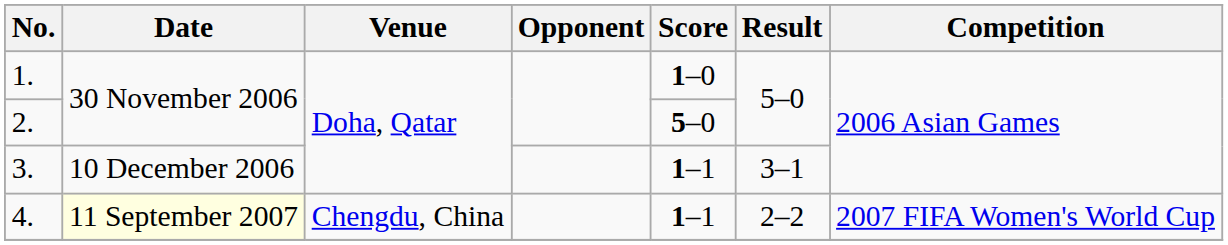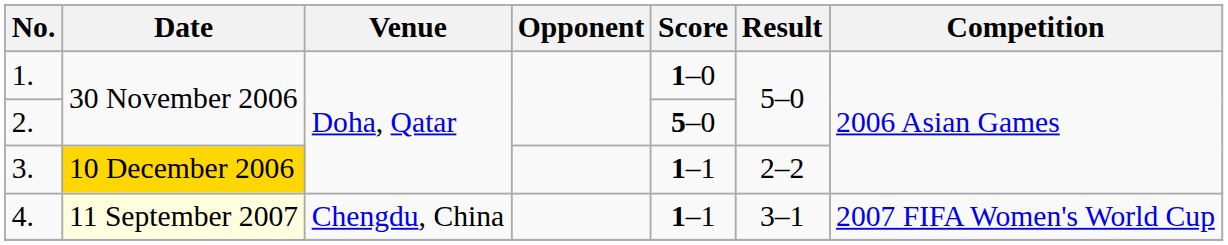 <table class="wikitable">
 <tr>
 <th>No.</th>
 <th>Date</th>
 <th>Venue</th>
 <th>Opponent</th>
 <th>Score</th>
 <th>Result</th>
 <th>Competition</th>
 </tr>
 <tr>
 <td>1.</td>
 <td rowspan=2>30 November 2006</td>
 <td rowspan=3><a href='#'>Doha</a>, <a href='#'>Qatar</a></td>
 <td rowspan=2></td>
 <td align=center><strong>1</strong>–0</td>
 <td rowspan=2 align=center>5–0</td>
 <td rowspan=3><a href='#'>2006 Asian Games</a></td>
 </tr>
 <tr>
 <td>2.</td>
 <td align=center><strong>5</strong>–0</td>
 </tr>
 <tr>
 <td>3.</td>
-<td>10 December 2006</td>
+<td style="background: gold;">10 December 2006</td>
 <td></td>
 <td align=center><strong>1</strong>–1</td>
-<td align=center>3–1 </td>
+<td align=center>2–2</td>
 </tr>
 <tr>
 <td>4.</td>
 <td style="background: lightyellow;">11 September 2007</td>
 <td><a href='#'>Chengdu</a>, China</td>
 <td></td>
 <td align=center><strong>1</strong>–1</td>
-<td align=center>2–2</td>
+<td align=center>3–1 </td>
 <td><a href='#'>2007 FIFA Women's World Cup</a></td>
 </tr>
 <tr>
 </tr>
 </table>
